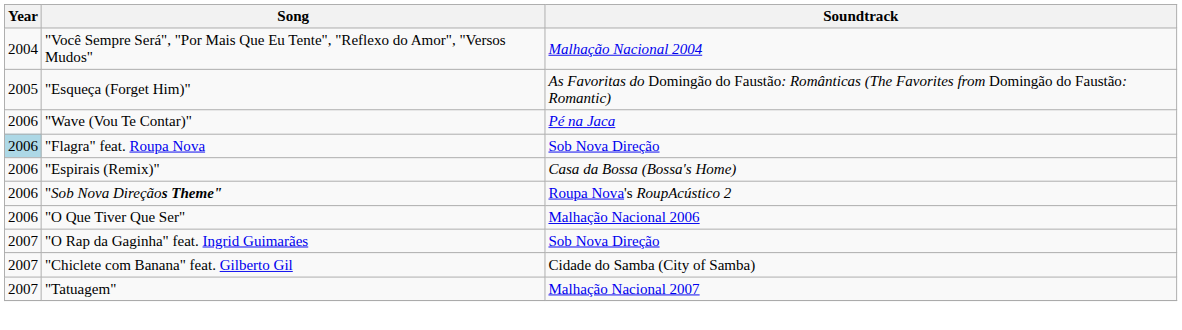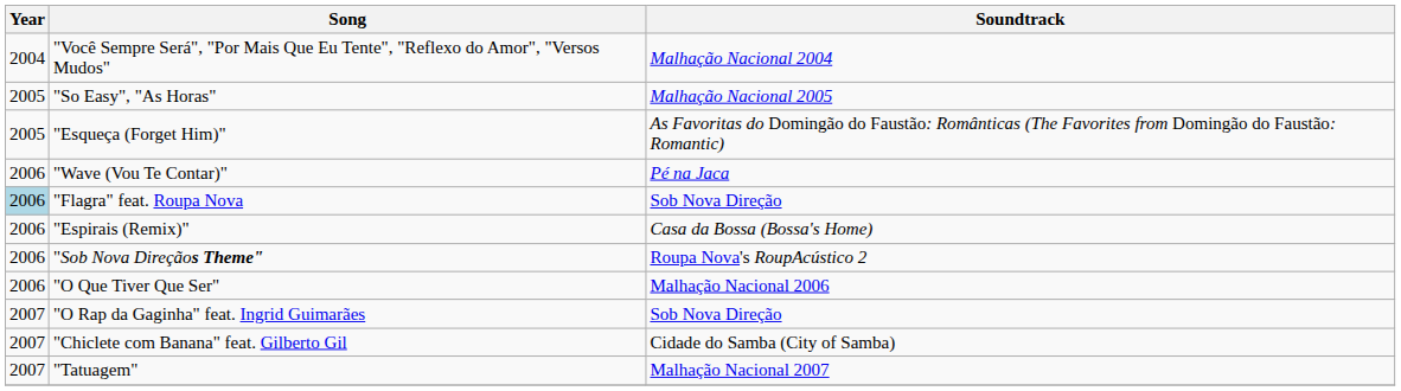 <table class="wikitable">
 <tr>
 <th align="left">Year</th>
 <th align="left">Song</th>
 <th align="left">Soundtrack</th>
 </tr>
 <tr>
 <td align="left">2004</td>
 <td align="left">"Você Sempre Será", "Por Mais Que Eu Tente", "Reflexo do Amor", "Versos Mudos"</td>
 <td align="left"><em><a href='#'>Malhação Nacional 2004</a></em></td>
+</tr>
+<tr>
+<td align="left">2005</td>
+<td align="left">"So Easy", "As Horas"</td>
+<td align="left"><em><a href='#'>Malhação Nacional 2005</a></em></td>
 </tr>
 <tr>
 <td align="left">2005</td>
 <td align="left">"Esqueça (Forget Him)"</td>
 <td align="left"><em>As Favoritas do </em>Domingão do Faustão<em>: Românticas (The Favorites from </em>Domingão do Faustão<em>: Romantic)</em></td>
 </tr>
 <tr>
 <td align="left">2006</td>
 <td align="left">"Wave (Vou Te Contar)"</td>
 <td align="left"><em><a href='#'>Pé na Jaca</a></em></td>
 </tr>
 <tr>
 <td align="left" style="background: lightblue;">2006</td>
 <td align="left">"Flagra" feat. <a href='#'>Roupa Nova</a></td>
 <td align="left"></em><a href='#'>Sob Nova Direção</a><em></td>
 </tr>
 <tr>
 <td align="left">2006</td>
 <td align="left">"Espirais (Remix)"</td>
 <td align="left"><em>Casa da Bossa (Bossa's Home)</em></td>
 </tr>
 <tr>
 <td align="left">2006</td>
 <td align="left">"<em>Sob Nova Direção<strong>s Theme"</td>
 <td align="left"><a href='#'>Roupa Nova</a>'s <em>RoupAcústico 2</em></td>
 </tr>
 <tr>
 <td align="left">2006</td>
 <td align="left">"O Que Tiver Que Ser"</td>
 <td align="left"></em><a href='#'>Malhação Nacional 2006</a><em></td>
 </tr>
 <tr>
 <td align="left">2007</td>
 <td align="left">"O Rap da Gaginha" feat. <a href='#'>Ingrid Guimarães</a></td>
 <td align="left"></em><a href='#'>Sob Nova Direção</a><em></td>
 </tr>
 <tr>
 <td align="left">2007</td>
 <td align="left">"Chiclete com Banana" feat. <a href='#'>Gilberto Gil</a></td>
 <td align="left"></em>Cidade do Samba (City of Samba)<em></td>
 </tr>
 <tr>
 <td align="left">2007</td>
 <td align="left">"Tatuagem"</td>
 <td align="left"></em><a href='#'>Malhação Nacional 2007</a><em></td>
 </tr>
 <tr>
 </tr>
 </table>
